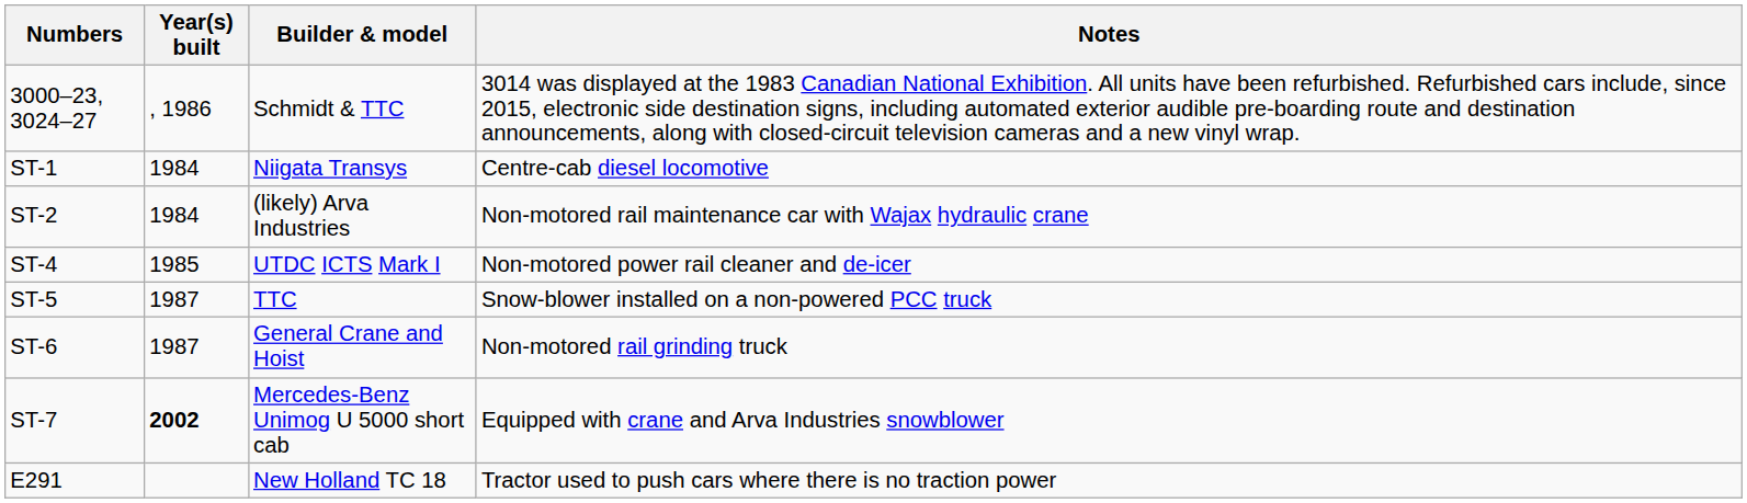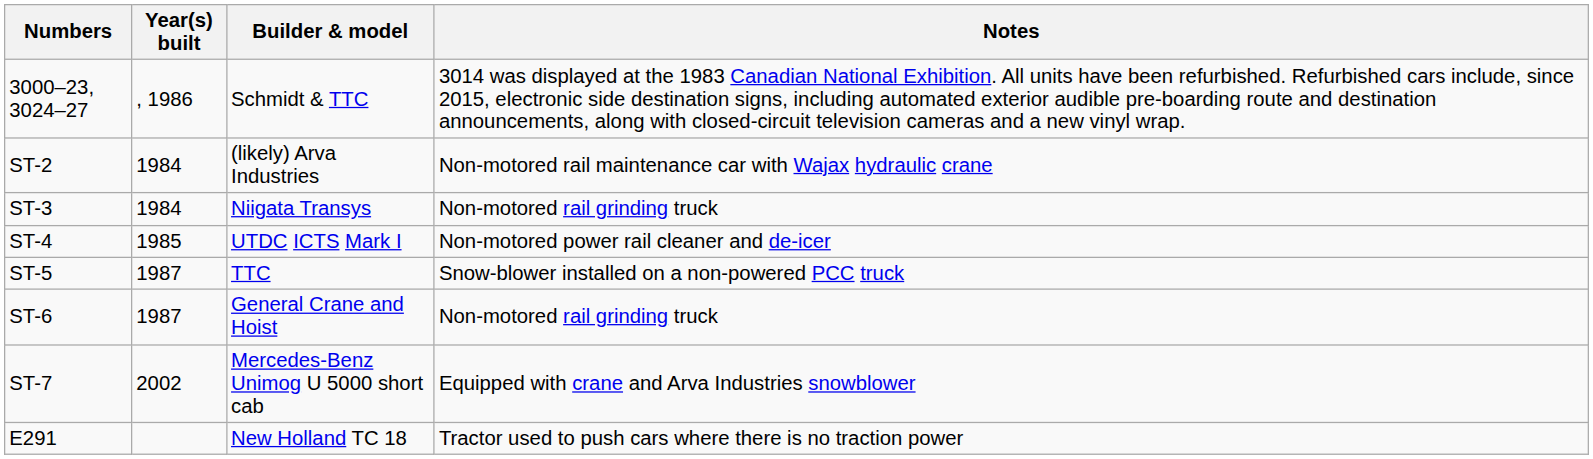 <table class="wikitable">
 <tr>
 <th>Numbers</th>
 <th>Year(s) built</th>
 <th>Builder & model</th>
 <th>Notes</th>
 </tr>
 <tr>
 <td>3000–23, 3024–27</td>
 <td>, 1986</td>
 <td>Schmidt & <a href='#'>TTC</a></td>
 <td>3014 was displayed at the 1983 <a href='#'>Canadian National Exhibition</a>. All units have been refurbished. Refurbished cars include, since 2015, electronic side destination signs, including automated exterior audible pre-boarding route and destination announcements, along with closed-circuit television cameras and a new vinyl wrap.</td>
 </tr>
 <tr>
-<td>ST-1</td>
-<td>1984</td>
-<td><a href='#'>Niigata Transys</a></td>
-<td>Centre-cab <a href='#'>diesel locomotive</a></td>
-</tr>
-<tr>
 <td>ST-2</td>
 <td>1984</td>
 <td>(likely) Arva Industries</td>
 <td>Non-motored rail maintenance car with <a href='#'>Wajax</a> <a href='#'>hydraulic</a> <a href='#'>crane</a></td>
+</tr>
+<tr>
+<td>ST-3</td>
+<td>1984</td>
+<td><a href='#'>Niigata Transys</a></td>
+<td>Non-motored <a href='#'>rail grinding</a> truck</td>
 </tr>
 <tr>
 <td>ST-4</td>
 <td>1985</td>
 <td><a href='#'>UTDC</a> <a href='#'>ICTS</a> <a href='#'>Mark I</a></td>
 <td>Non-motored power rail cleaner and <a href='#'>de-icer</a></td>
 </tr>
 <tr>
 <td>ST-5</td>
 <td>1987</td>
 <td><a href='#'>TTC</a></td>
 <td>Snow-blower installed on a non-powered <a href='#'>PCC</a> <a href='#'>truck</a></td>
 </tr>
 <tr>
 <td>ST-6</td>
 <td>1987</td>
 <td><a href='#'>General Crane and Hoist</a></td>
 <td>Non-motored <a href='#'>rail grinding</a> truck</td>
 </tr>
 <tr>
 <td>ST-7</td>
-<td><strong>2002</strong></td>
+<td>2002</td>
 <td><a href='#'>Mercedes-Benz</a> <a href='#'>Unimog</a> U 5000 short cab</td>
 <td>Equipped with <a href='#'>crane</a> and Arva Industries <a href='#'>snowblower</a></td>
 </tr>
 <tr>
 <td>E291</td>
 <td></td>
 <td><a href='#'>New Holland</a> TC 18</td>
 <td>Tractor used to push cars where there is no traction power</td>
 </tr>
 </table>
